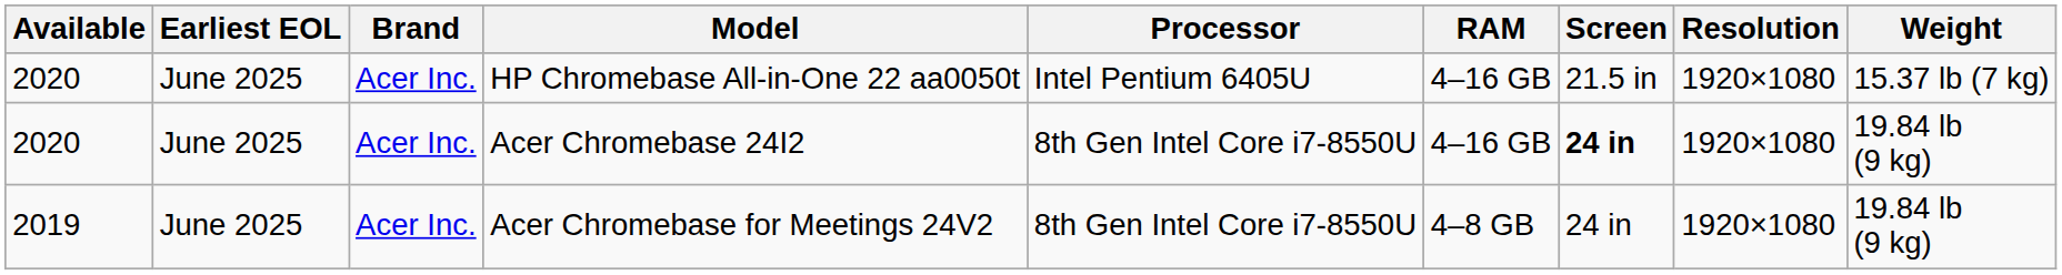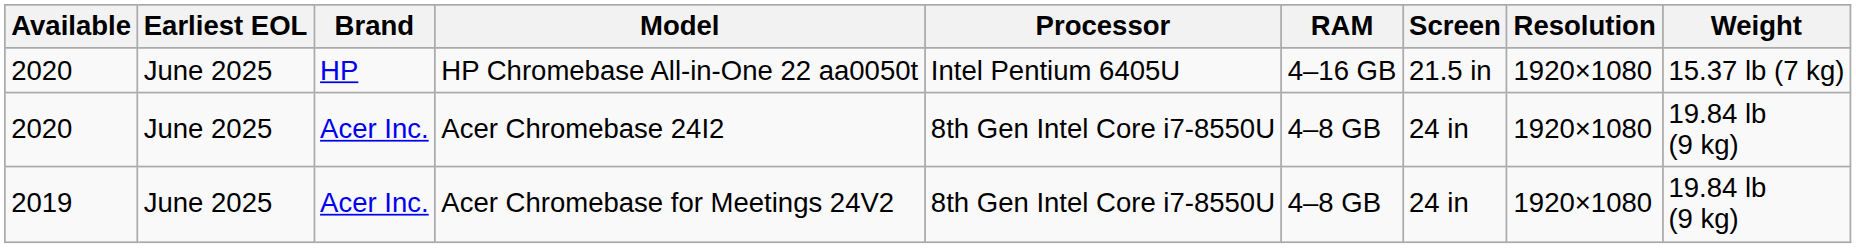 <table class="wikitable sortable">
 <tr>
 <th>Available</th>
 <th>Earliest EOL</th>
 <th>Brand</th>
 <th>Model</th>
 <th>Processor</th>
 <th>RAM</th>
 <th>Screen</th>
 <th>Resolution</th>
 <th>Weight</th>
 </tr>
 <tr>
 <td>2020</td>
 <td>June 2025</td>
-<td><a href='#'>Acer Inc.</a></td>
+<td><a href='#'>HP</a></td>
 <td>HP Chromebase All-in-One 22 aa0050t</td>
 <td>Intel Pentium 6405U</td>
 <td>4–16 GB</td>
 <td>21.5 in</td>
 <td>1920×1080</td>
 <td>15.37 lb (7 kg)</td>
 </tr>
 <tr>
 <td>2020</td>
 <td>June 2025</td>
 <td><a href='#'>Acer Inc.</a></td>
 <td>Acer Chromebase 24I2</td>
 <td>8th Gen Intel Core i7-8550U</td>
-<td>4–16 GB</td>
-<td><strong>24 in</strong></td>
+<td>4–8 GB</td>
+<td>24 in</td>
 <td>1920×1080</td>
 <td>19.84 lb<br>(9 kg)</td>
 </tr>
 <tr>
 <td>2019</td>
 <td>June 2025</td>
 <td><a href='#'>Acer Inc.</a></td>
 <td>Acer Chromebase for Meetings 24V2</td>
 <td>8th Gen Intel Core i7-8550U</td>
 <td>4–8 GB</td>
 <td>24 in</td>
 <td>1920×1080</td>
 <td>19.84 lb<br>(9 kg)</td>
 </tr>
 </table>
